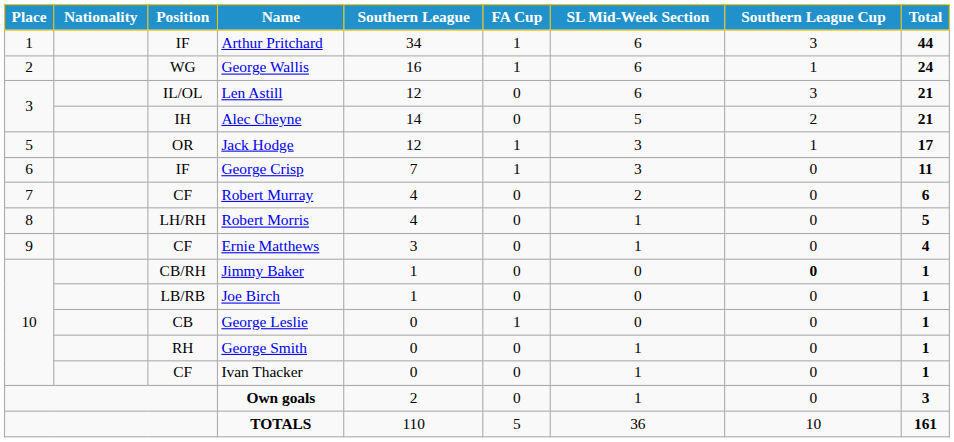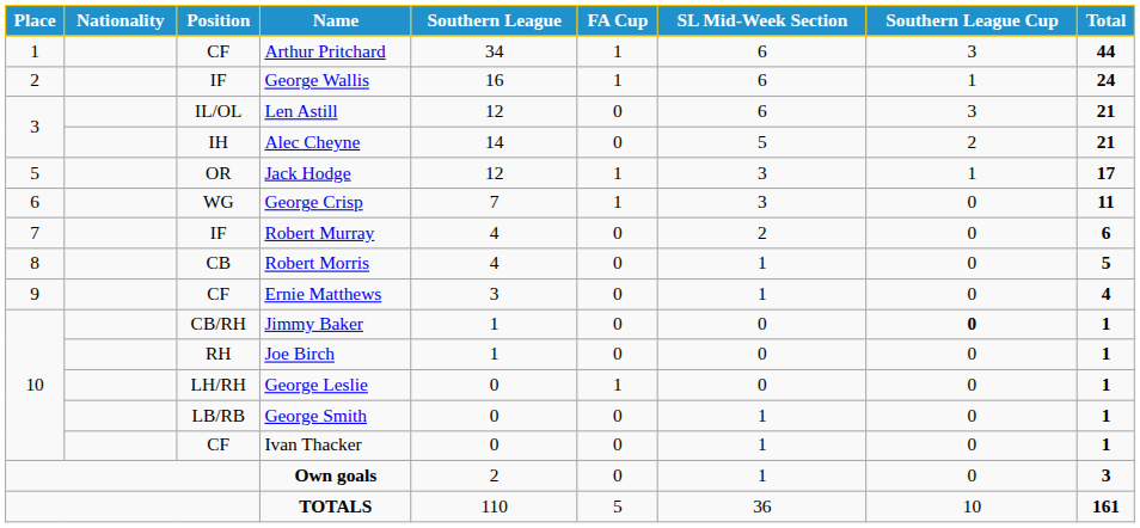 <table class="wikitable" style="text-align:center; font-size:90%; width:100%;">
 <tr>
 <th style="background:#2191CC; color:white; border:1px solid #F7C408; text-align:center;">Place</th>
 <th style="background:#2191CC; color:white; border:1px solid #F7C408; text-align:center;">Nationality</th>
 <th style="background:#2191CC; color:white; border:1px solid #F7C408; text-align:center;">Position</th>
 <th style="background:#2191CC; color:white; border:1px solid #F7C408; text-align:center;">Name</th>
 <th style="background:#2191CC; color:white; border:1px solid #F7C408; text-align:center;">Southern League</th>
 <th style="background:#2191CC; color:white; border:1px solid #F7C408; text-align:center;">FA Cup</th>
 <th style="background:#2191CC; color:white; border:1px solid #F7C408; text-align:center;">SL Mid-Week Section</th>
 <th style="background:#2191CC; color:white; border:1px solid #F7C408; text-align:center;">Southern League Cup</th>
 <th style="background:#2191CC; color:white; border:1px solid #F7C408; text-align:center;">Total</th>
 </tr>
 <tr>
 <td>1</td>
 <td></td>
-<td>IF</td>
+<td>CF</td>
 <td align="left"><a href='#'>Arthur Pritchard</a></td>
 <td>34</td>
 <td>1</td>
 <td>6</td>
 <td>3</td>
 <td><strong>44</strong></td>
 </tr>
 <tr>
 <td>2</td>
 <td></td>
-<td>WG</td>
+<td>IF</td>
 <td align="left"><a href='#'>George Wallis</a></td>
 <td>16</td>
 <td>1</td>
 <td>6</td>
 <td>1</td>
 <td><strong>24</strong></td>
 </tr>
 <tr>
 <td rowspan="2">3</td>
 <td></td>
 <td>IL/OL</td>
 <td align="left"><a href='#'>Len Astill</a></td>
 <td>12</td>
 <td>0</td>
 <td>6</td>
 <td>3</td>
 <td><strong>21</strong></td>
 </tr>
 <tr>
 <td></td>
 <td>IH</td>
 <td align="left"><a href='#'>Alec Cheyne</a></td>
 <td>14</td>
 <td>0</td>
 <td>5</td>
 <td>2</td>
 <td><strong>21</strong></td>
 </tr>
 <tr>
 <td>5</td>
 <td></td>
 <td>OR</td>
 <td align="left"><a href='#'>Jack Hodge</a></td>
 <td>12</td>
 <td>1</td>
 <td>3</td>
 <td>1</td>
 <td><strong>17</strong></td>
 </tr>
 <tr>
 <td>6</td>
 <td></td>
-<td>IF</td>
+<td>WG</td>
 <td align="left"><a href='#'>George Crisp</a></td>
 <td>7</td>
 <td>1</td>
 <td>3</td>
 <td>0</td>
 <td><strong>11</strong></td>
 </tr>
 <tr>
 <td>7</td>
 <td></td>
-<td>CF</td>
+<td>IF</td>
 <td align="left"><a href='#'>Robert Murray</a></td>
 <td>4</td>
 <td>0</td>
 <td>2</td>
 <td>0</td>
 <td><strong>6</strong></td>
 </tr>
 <tr>
 <td>8</td>
 <td></td>
-<td>LH/RH</td>
+<td>CB</td>
 <td align="left"><a href='#'>Robert Morris</a></td>
 <td>4</td>
 <td>0</td>
 <td>1</td>
 <td>0</td>
 <td><strong>5</strong></td>
 </tr>
 <tr>
 <td>9</td>
 <td></td>
 <td>CF</td>
 <td align="left"><a href='#'>Ernie Matthews</a></td>
 <td>3</td>
 <td>0</td>
 <td>1</td>
 <td>0</td>
 <td><strong>4</strong></td>
 </tr>
 <tr>
 <td rowspan="5">10</td>
 <td></td>
 <td>CB/RH</td>
 <td align="left"><a href='#'>Jimmy Baker</a></td>
 <td>1</td>
 <td>0</td>
 <td>0</td>
 <td><strong>0</strong></td>
 <td><strong>1</strong></td>
 </tr>
 <tr>
 <td></td>
-<td>LB/RB</td>
+<td>RH</td>
 <td align="left"><a href='#'>Joe Birch</a></td>
 <td>1</td>
 <td>0</td>
 <td>0</td>
 <td>0</td>
 <td><strong>1</strong></td>
 </tr>
 <tr>
 <td></td>
-<td>CB</td>
+<td>LH/RH</td>
 <td align="left"><a href='#'>George Leslie</a></td>
 <td>0</td>
 <td>1</td>
 <td>0</td>
 <td>0</td>
 <td><strong>1</strong></td>
 </tr>
 <tr>
 <td></td>
-<td>RH</td>
+<td>LB/RB</td>
 <td align="left"><a href='#'>George Smith</a></td>
 <td>0</td>
 <td>0</td>
 <td>1</td>
 <td>0</td>
 <td><strong>1</strong></td>
 </tr>
 <tr>
 <td></td>
 <td>CF</td>
 <td align="left">Ivan Thacker</td>
 <td>0</td>
 <td>0</td>
 <td>1</td>
 <td>0</td>
 <td><strong>1</strong></td>
 </tr>
 <tr>
 <td colspan="3"></td>
 <td><strong>Own goals</strong></td>
 <td>2</td>
 <td>0</td>
 <td>1</td>
 <td>0</td>
 <td><strong>3</strong></td>
 </tr>
 <tr>
 <td colspan="3"></td>
 <td><strong>TOTALS</strong></td>
 <td>110</td>
 <td>5</td>
 <td>36</td>
 <td>10</td>
 <td><strong>161</strong></td>
 </tr>
 </table>
